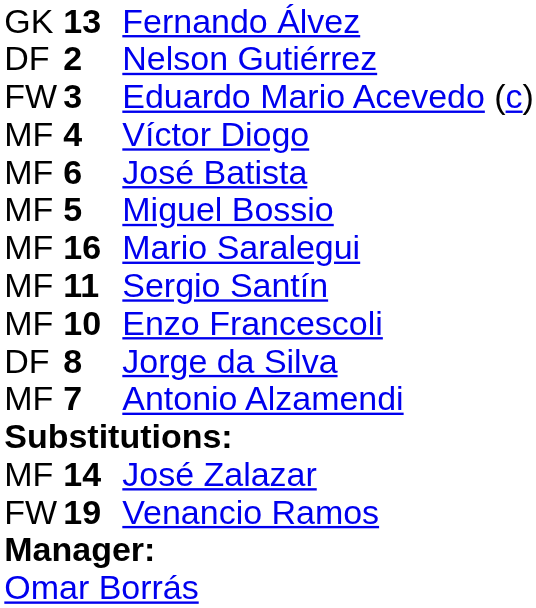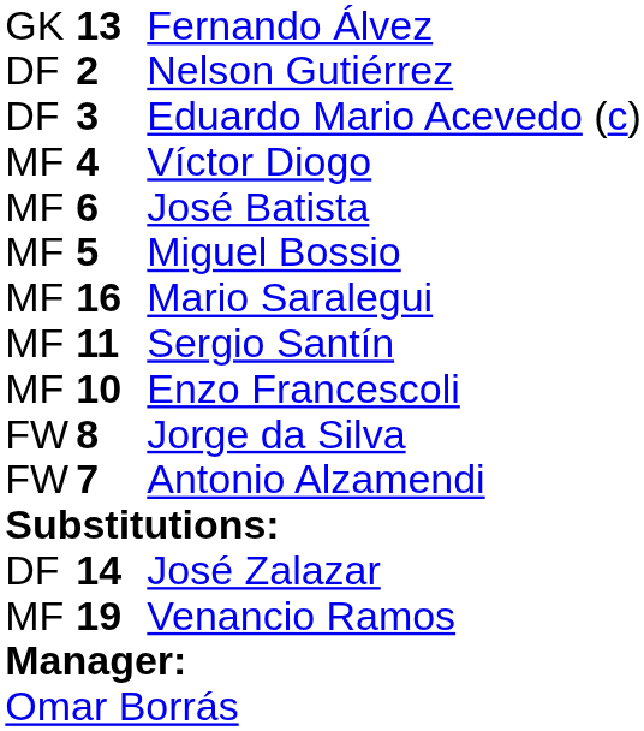 <table cellspacing="0" cellpadding="0" style="font-size:90%; margin:auto;">
 <tr>
 <th width=25></th>
 <th width=25></th>
 </tr>
 <tr>
 <td>GK</td>
 <td><strong>13</strong></td>
 <td><a href='#'>Fernando Álvez</a></td>
 </tr>
 <tr>
 <td>DF</td>
 <td><strong>2</strong></td>
 <td><a href='#'>Nelson Gutiérrez</a></td>
 </tr>
 <tr>
-<td>FW</td>
+<td>DF</td>
 <td><strong>3</strong></td>
 <td><a href='#'>Eduardo Mario Acevedo</a> (<a href='#'>c</a>)</td>
 </tr>
 <tr>
 <td>MF</td>
 <td><strong>4</strong></td>
 <td><a href='#'>Víctor Diogo</a></td>
 </tr>
 <tr>
 <td>MF</td>
 <td><strong>6</strong></td>
 <td><a href='#'>José Batista</a></td>
 </tr>
 <tr>
 <td>MF</td>
 <td><strong>5</strong></td>
 <td><a href='#'>Miguel Bossio</a></td>
 <td></td>
 </tr>
 <tr>
 <td>MF</td>
 <td><strong>16</strong></td>
 <td><a href='#'>Mario Saralegui</a></td>
 </tr>
 <tr>
 <td>MF</td>
 <td><strong>11</strong></td>
 <td><a href='#'>Sergio Santín</a></td>
 <td></td>
 <td></td>
 </tr>
 <tr>
 <td>MF</td>
 <td><strong>10</strong></td>
 <td><a href='#'>Enzo Francescoli</a></td>
 </tr>
 <tr>
-<td>DF</td>
+<td>FW</td>
 <td><strong>8</strong></td>
 <td><a href='#'>Jorge da Silva</a></td>
 <td></td>
 </tr>
 <tr>
-<td>MF</td>
+<td>FW</td>
 <td><strong>7</strong></td>
 <td><a href='#'>Antonio Alzamendi</a></td>
 <td></td>
 <td></td>
 </tr>
 <tr>
 <td colspan=3><strong>Substitutions:</strong></td>
 </tr>
 <tr>
-<td>MF</td>
+<td>DF</td>
 <td><strong>14</strong></td>
 <td><a href='#'>José Zalazar</a></td>
 <td></td>
 <td></td>
 </tr>
 <tr>
-<td>FW</td>
+<td>MF</td>
 <td><strong>19</strong></td>
 <td><a href='#'>Venancio Ramos</a></td>
 <td></td>
 <td></td>
 </tr>
 <tr>
 <td colspan=3><strong>Manager:</strong></td>
 </tr>
 <tr>
 <td colspan=3> <a href='#'>Omar Borrás</a></td>
 </tr>
 </table>
